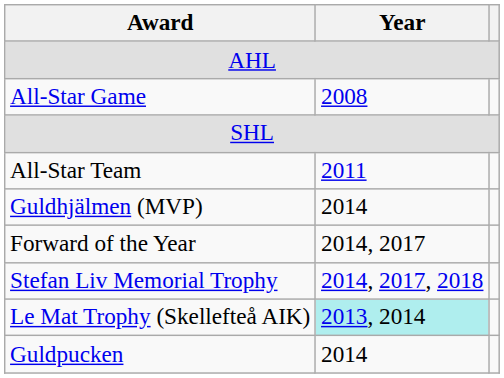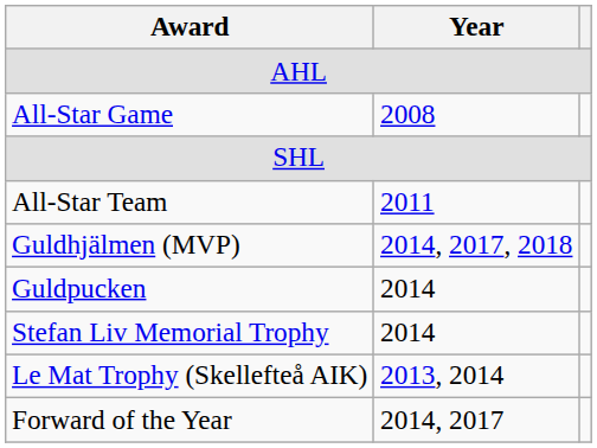 <table class="wikitable">
 <tr>
 <th>Award</th>
 <th>Year</th>
 <th></th>
 </tr>
 <tr ALIGN="center" bgcolor="#e0e0e0">
 <td colspan="3"><a href='#'>AHL</a></td>
 </tr>
 <tr>
 <td><a href='#'>All-Star Game</a></td>
 <td><a href='#'>2008</a></td>
 <td></td>
 </tr>
 <tr ALIGN="center" bgcolor="#e0e0e0">
 <td colspan="3"><a href='#'>SHL</a></td>
 </tr>
 <tr>
 <td>All-Star Team</td>
 <td><a href='#'>2011</a></td>
 <td></td>
 </tr>
 <tr>
 <td><a href='#'>Guldhjälmen</a> (MVP)</td>
+<td><a href='#'>2014</a>, <a href='#'>2017</a>, <a href='#'>2018</a></td>
+<td></td>
+</tr>
+<tr>
+<td><a href='#'>Guldpucken</a></td>
 <td>2014</td>
+<td></td>
+</tr>
+<tr>
+<td><a href='#'>Stefan Liv Memorial Trophy</a></td>
+<td>2014</td>
+<td></td>
+</tr>
+<tr>
+<td><a href='#'>Le Mat Trophy</a> (Skellefteå AIK)</td>
+<td><a href='#'>2013</a>, 2014</td>
 <td></td>
 </tr>
 <tr>
 <td>Forward of the Year</td>
 <td>2014, 2017</td>
 <td></td>
 </tr>
-<tr>
-<td><a href='#'>Stefan Liv Memorial Trophy</a></td>
-<td><a href='#'>2014</a>, <a href='#'>2017</a>, <a href='#'>2018</a></td>
-<td></td>
-</tr>
-<tr>
-<td><a href='#'>Le Mat Trophy</a> (Skellefteå AIK)</td>
-<td style="background: paleturquoise;"><a href='#'>2013</a>, 2014</td>
-<td></td>
-</tr>
-<tr>
-<td><a href='#'>Guldpucken</a></td>
-<td>2014</td>
-<td></td>
-</tr>
 </table>
